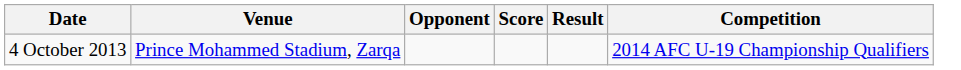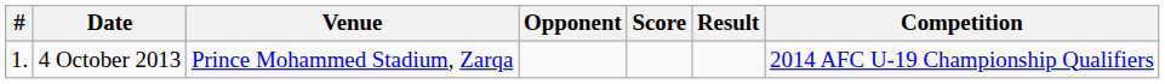 <table class="wikitable collapsible ">
 <tr>
+<th>#</th>
 <th>Date</th>
 <th>Venue</th>
 <th>Opponent</th>
 <th>Score</th>
 <th>Result</th>
 <th>Competition</th>
 </tr>
 <tr>
+<td>1.</td>
 <td>4 October 2013</td>
 <td><a href='#'>Prince Mohammed Stadium</a>, <a href='#'>Zarqa</a></td>
 <td></td>
 <td></td>
 <td></td>
 <td><a href='#'>2014 AFC U-19 Championship Qualifiers</a></td>
 </tr>
 </table>
